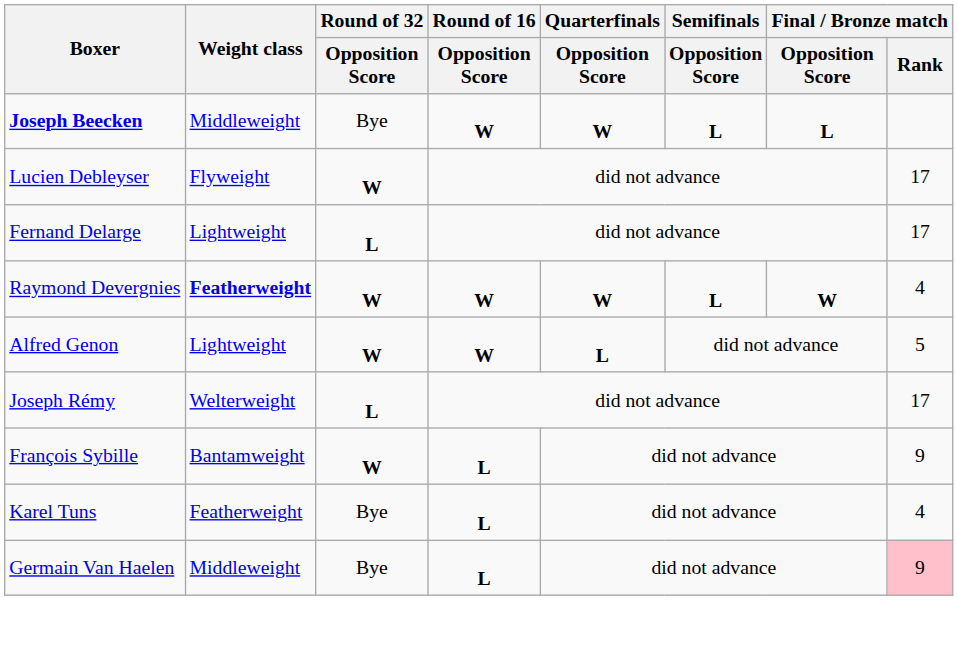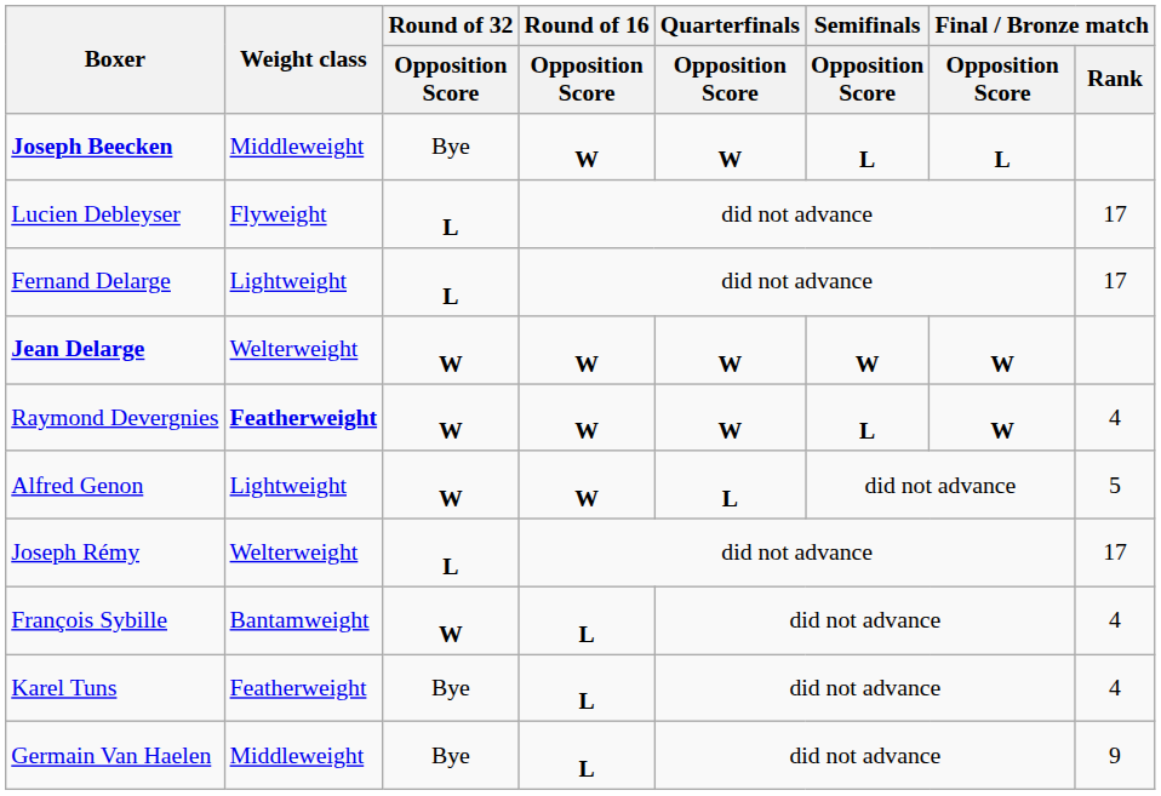 <table class=wikitable style="font-size:90%">
 <tr>
 <th rowspan="2">Boxer</th>
 <th rowspan="2">Weight class</th>
 <th>Round of 32</th>
 <th>Round of 16</th>
 <th>Quarterfinals</th>
 <th>Semifinals</th>
 <th colspan="2">Final / Bronze match</th>
 </tr>
 <tr>
 <th>Opposition<br>Score</th>
 <th>Opposition<br>Score</th>
 <th>Opposition<br>Score</th>
 <th>Opposition<br>Score</th>
 <th>Opposition<br>Score</th>
 <th>Rank</th>
 </tr>
 <tr>
 <td><strong><a href='#'>Joseph Beecken</a></strong></td>
 <td><a href='#'>Middleweight</a></td>
 <td align=center>Bye</td>
 <td align=center> <br> <strong>W</strong></td>
 <td align=center> <br> <strong>W</strong></td>
 <td align=center> <br> <strong>L</strong></td>
 <td align=center> <br> <strong>L</strong></td>
 <td align=center></td>
 </tr>
 <tr>
 <td><a href='#'>Lucien Debleyser</a></td>
 <td><a href='#'>Flyweight</a></td>
-<td align=center> <br> <strong>W</strong></td>
+<td align=center> <br> <strong>L</strong></td>
 <td align=center colspan=4>did not advance</td>
 <td align=center>17</td>
 </tr>
 <tr>
 <td><a href='#'>Fernand Delarge</a></td>
 <td><a href='#'>Lightweight</a></td>
 <td align=center> <br> <strong>L</strong></td>
 <td align=center colspan=4>did not advance</td>
 <td align=center>17</td>
+</tr>
+<tr>
+<td><strong><a href='#'>Jean Delarge</a></strong></td>
+<td><a href='#'>Welterweight</a></td>
+<td align=center> <br> <strong>W</strong></td>
+<td align=center> <br> <strong>W</strong></td>
+<td align=center> <br> <strong>W</strong></td>
+<td align=center> <br> <strong>W</strong></td>
+<td align=center> <br> <strong>W</strong></td>
+<td align=center></td>
 </tr>
 <tr>
 <td><a href='#'>Raymond Devergnies</a></td>
 <td><strong><a href='#'>Featherweight</a></strong></td>
 <td align=center> <br> <strong>W</strong></td>
 <td align=center> <br> <strong>W</strong></td>
 <td align=center> <br> <strong>W</strong></td>
 <td align=center> <br> <strong>L</strong></td>
 <td align=center> <br> <strong>W</strong></td>
 <td align=center>4</td>
 </tr>
 <tr>
 <td><a href='#'>Alfred Genon</a></td>
 <td><a href='#'>Lightweight</a></td>
 <td align=center> <br> <strong>W</strong></td>
 <td align=center> <br> <strong>W</strong></td>
 <td align=center> <br> <strong>L</strong></td>
 <td align=center colspan=2>did not advance</td>
 <td align=center>5</td>
 </tr>
 <tr>
 <td><a href='#'>Joseph Rémy</a></td>
 <td><a href='#'>Welterweight</a></td>
 <td align=center> <br> <strong>L</strong></td>
 <td align=center colspan=4>did not advance</td>
 <td align=center>17</td>
 </tr>
 <tr>
 <td><a href='#'>François Sybille</a></td>
 <td><a href='#'>Bantamweight</a></td>
 <td align=center> <br> <strong>W</strong></td>
 <td align=center> <br> <strong>L</strong></td>
 <td align=center colspan=3>did not advance</td>
-<td align=center>9</td>
+<td align=center>4</td>
 </tr>
 <tr>
 <td><a href='#'>Karel Tuns</a></td>
 <td><a href='#'>Featherweight</a></td>
 <td align=center>Bye</td>
 <td align=center> <br> <strong>L</strong></td>
 <td align=center colspan=3>did not advance</td>
 <td align=center>4</td>
 </tr>
 <tr>
 <td><a href='#'>Germain Van Haelen</a></td>
 <td><a href='#'>Middleweight</a></td>
 <td align=center>Bye</td>
 <td align=center> <br> <strong>L</strong></td>
 <td align=center colspan=3>did not advance</td>
-<td align=center style="background: pink;">9</td>
+<td align=center>9</td>
 </tr>
 </table>
